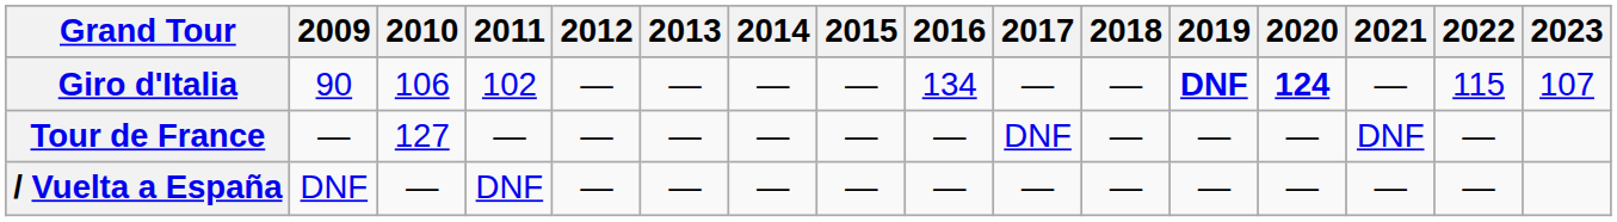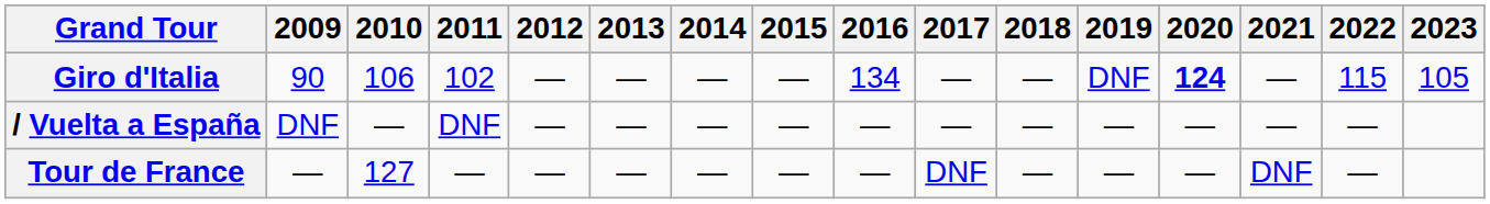 <table class="wikitable plainrowheaders">
 <tr>
 <th scope="col"><a href='#'>Grand Tour</a></th>
 <th scope="col">2009</th>
 <th scope="col">2010</th>
 <th scope="col">2011</th>
 <th scope="col">2012</th>
 <th scope="col">2013</th>
 <th scope="col">2014</th>
 <th scope="col">2015</th>
 <th scope="col">2016</th>
 <th scope="col">2017</th>
 <th scope="col">2018</th>
 <th scope="col">2019</th>
 <th scope="col">2020</th>
 <th scope="col">2021</th>
 <th scope="col">2022</th>
 <th scope="col">2023</th>
 </tr>
 <tr style="text-align:center;">
 <th scope="row"> <a href='#'>Giro d'Italia</a></th>
 <td><a href='#'>90</a></td>
 <td><a href='#'>106</a></td>
 <td><a href='#'>102</a></td>
 <td>—</td>
 <td>—</td>
 <td>—</td>
 <td>—</td>
 <td><a href='#'>134</a></td>
 <td>—</td>
 <td>—</td>
-<td><strong><a href='#'>DNF</a></strong></td>
+<td><a href='#'>DNF</a></td>
 <td><strong><a href='#'>124</a></strong></td>
 <td>—</td>
 <td><a href='#'>115</a></td>
-<td><a href='#'>107</a></td>
+<td><a href='#'>105</a></td>
+</tr>
+<tr style="text-align:center;">
+<th scope="row">/ <a href='#'>Vuelta a España</a></th>
+<td><a href='#'>DNF</a></td>
+<td>—</td>
+<td><a href='#'>DNF</a></td>
+<td>—</td>
+<td>—</td>
+<td>—</td>
+<td>—</td>
+<td>—</td>
+<td>—</td>
+<td>—</td>
+<td>—</td>
+<td>—</td>
+<td>—</td>
+<td>—</td>
+<td></td>
 </tr>
 <tr style="text-align:center;">
 <th scope="row"> <a href='#'>Tour de France</a></th>
 <td>—</td>
 <td><a href='#'>127</a></td>
 <td>—</td>
 <td>—</td>
 <td>—</td>
 <td>—</td>
 <td>—</td>
 <td>—</td>
 <td><a href='#'>DNF</a></td>
 <td>—</td>
 <td>—</td>
 <td>—</td>
 <td><a href='#'>DNF</a></td>
 <td>—</td>
 <td></td>
 </tr>
-<tr style="text-align:center;">
-<th scope="row">/ <a href='#'>Vuelta a España</a></th>
-<td><a href='#'>DNF</a></td>
-<td>—</td>
-<td><a href='#'>DNF</a></td>
-<td>—</td>
-<td>—</td>
-<td>—</td>
-<td>—</td>
-<td>—</td>
-<td>—</td>
-<td>—</td>
-<td>—</td>
-<td>—</td>
-<td>—</td>
-<td>—</td>
-<td></td>
-</tr>
 </table>
